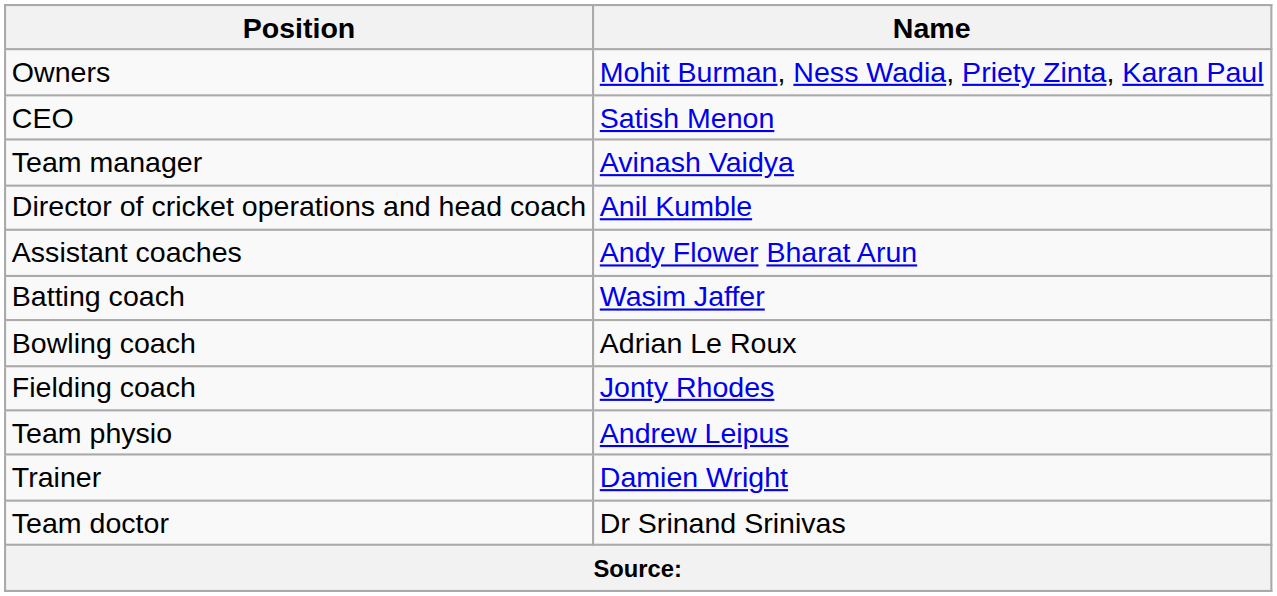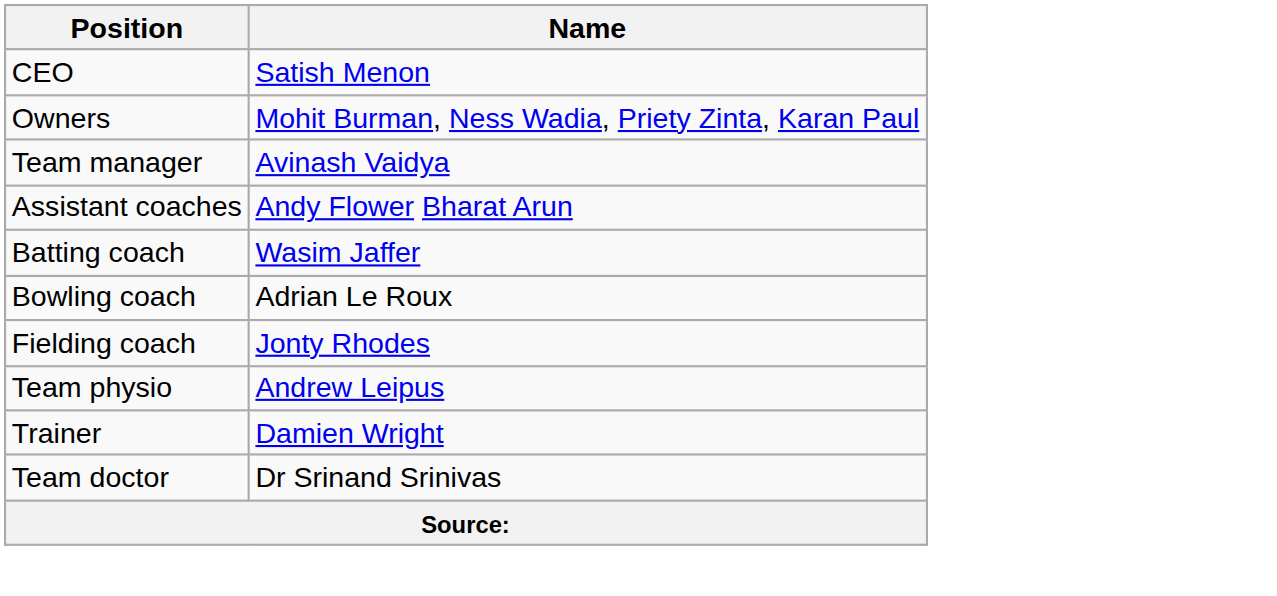 <table class="wikitable"  style="font-size:85%;">
 <tr>
 <th>Position</th>
 <th>Name</th>
 </tr>
 <tr>
+<td>CEO</td>
+<td><a href='#'>Satish Menon</a></td>
+</tr>
+<tr>
 <td>Owners</td>
 <td><a href='#'>Mohit Burman</a>, <a href='#'>Ness Wadia</a>, <a href='#'>Priety Zinta</a>, <a href='#'>Karan Paul</a></td>
 </tr>
 <tr>
-<td>CEO</td>
-<td><a href='#'>Satish Menon</a></td>
-</tr>
-<tr>
 <td>Team manager</td>
 <td><a href='#'>Avinash Vaidya</a></td>
-</tr>
-<tr>
-<td>Director of cricket operations and head coach</td>
-<td><a href='#'>Anil Kumble</a></td>
 </tr>
 <tr>
 <td>Assistant coaches</td>
 <td><a href='#'>Andy Flower</a>  <a href='#'>Bharat Arun</a></td>
 </tr>
 <tr>
 <td>Batting coach</td>
 <td><a href='#'>Wasim Jaffer</a></td>
 </tr>
 <tr>
 <td>Bowling coach</td>
 <td>Adrian Le Roux</td>
 </tr>
 <tr>
 <td>Fielding coach</td>
 <td><a href='#'>Jonty Rhodes</a></td>
 </tr>
 <tr>
 <td>Team physio</td>
 <td><a href='#'>Andrew Leipus</a></td>
 </tr>
 <tr>
 <td>Trainer</td>
 <td><a href='#'>Damien Wright</a></td>
 </tr>
 <tr>
 <td>Team doctor</td>
 <td>Dr Srinand Srinivas</td>
 </tr>
 <tr>
 <th colspan="2" style="text-align: center;"><small>Source:</small></th>
 </tr>
 </table>
